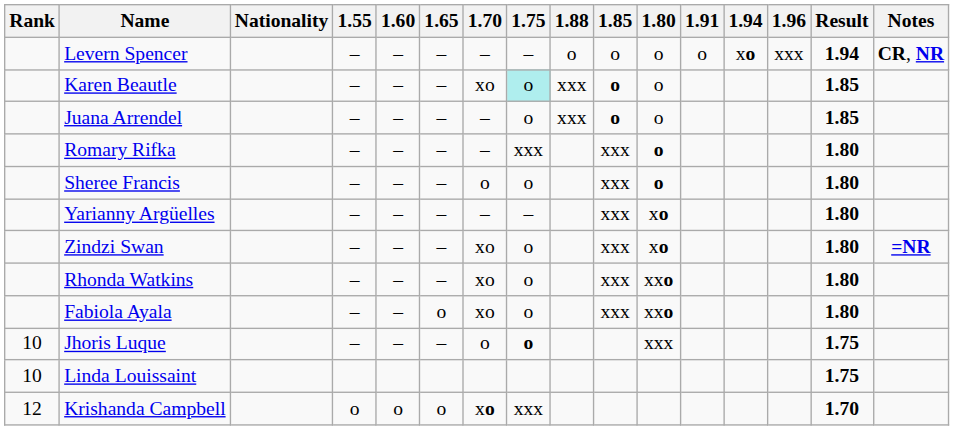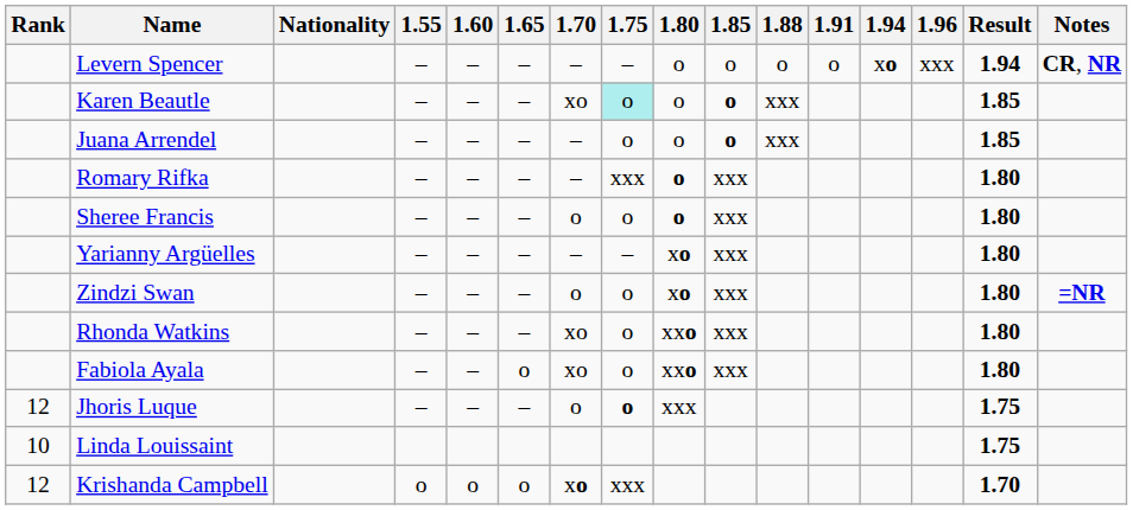 <table class="wikitable sortable" style="text-align:center;font-size:90%">
 <tr>
 <th>Rank</th>
 <th>Name</th>
 <th>Nationality</th>
 <th>1.55</th>
 <th>1.60</th>
 <th>1.65</th>
 <th>1.70</th>
 <th>1.75</th>
+<th>1.80</th>
+<th>1.85</th>
 <th>1.88</th>
-<th>1.85</th>
-<th>1.80</th>
 <th>1.91</th>
 <th>1.94</th>
 <th>1.96</th>
 <th>Result</th>
 <th>Notes</th>
 </tr>
 <tr>
 <td></td>
 <td align=left><a href='#'>Levern Spencer</a></td>
 <td align=left></td>
 <td>–</td>
 <td>–</td>
 <td>–</td>
 <td>–</td>
 <td>–</td>
 <td>o</td>
 <td>o</td>
 <td>o</td>
 <td>o</td>
 <td>x<strong>o</strong></td>
 <td>xxx</td>
 <td><strong>1.94</strong></td>
 <td><strong>CR</strong>, <strong><a href='#'>NR</a></strong></td>
 </tr>
 <tr>
 <td></td>
 <td align=left><a href='#'>Karen Beautle</a></td>
 <td align=left></td>
 <td>–</td>
 <td>–</td>
 <td>–</td>
 <td>xo</td>
 <td style="background: paleturquoise;">o</td>
+<td>o</td>
+<td><strong>o</strong></td>
 <td>xxx</td>
-<td><strong>o</strong></td>
-<td>o</td>
 <td></td>
 <td></td>
 <td></td>
 <td><strong>1.85</strong></td>
 <td></td>
 </tr>
 <tr>
 <td></td>
 <td align=left><a href='#'>Juana Arrendel</a></td>
 <td align=left></td>
 <td>–</td>
 <td>–</td>
 <td>–</td>
 <td>–</td>
 <td>o</td>
+<td>o</td>
+<td><strong>o</strong></td>
 <td>xxx</td>
-<td><strong>o</strong></td>
-<td>o</td>
 <td></td>
 <td></td>
 <td></td>
 <td><strong>1.85</strong></td>
 <td></td>
 </tr>
 <tr>
 <td></td>
 <td align=left><a href='#'>Romary Rifka</a></td>
 <td align=left></td>
 <td>–</td>
 <td>–</td>
 <td>–</td>
 <td>–</td>
 <td>xxx</td>
+<td><strong>o</strong></td>
+<td>xxx</td>
 <td></td>
-<td>xxx</td>
-<td><strong>o</strong></td>
 <td></td>
 <td></td>
 <td></td>
 <td><strong>1.80</strong></td>
 <td></td>
 </tr>
 <tr>
 <td></td>
 <td align=left><a href='#'>Sheree Francis</a></td>
 <td align=left></td>
 <td>–</td>
 <td>–</td>
 <td>–</td>
 <td>o</td>
 <td>o</td>
+<td><strong>o</strong></td>
+<td>xxx</td>
 <td></td>
-<td>xxx</td>
-<td><strong>o</strong></td>
 <td></td>
 <td></td>
 <td></td>
 <td><strong>1.80</strong></td>
 <td></td>
 </tr>
 <tr>
 <td></td>
 <td align=left><a href='#'>Yarianny Argüelles</a></td>
 <td align=left></td>
 <td>–</td>
 <td>–</td>
 <td>–</td>
 <td>–</td>
 <td>–</td>
+<td>x<strong>o</strong></td>
+<td>xxx</td>
 <td></td>
-<td>xxx</td>
-<td>x<strong>o</strong></td>
 <td></td>
 <td></td>
 <td></td>
 <td><strong>1.80</strong></td>
 <td></td>
 </tr>
 <tr>
 <td></td>
 <td align=left><a href='#'>Zindzi Swan</a></td>
 <td align=left></td>
 <td>–</td>
 <td>–</td>
 <td>–</td>
-<td>xo</td>
 <td>o</td>
+<td>o</td>
+<td>x<strong>o</strong></td>
+<td>xxx</td>
 <td></td>
-<td>xxx</td>
-<td>x<strong>o</strong></td>
 <td></td>
 <td></td>
 <td></td>
 <td><strong>1.80</strong></td>
 <td><strong><a href='#'>=NR</a></strong></td>
 </tr>
 <tr>
 <td></td>
 <td align=left><a href='#'>Rhonda Watkins</a></td>
 <td align=left></td>
 <td>–</td>
 <td>–</td>
 <td>–</td>
 <td>xo</td>
 <td>o</td>
+<td>xx<strong>o</strong></td>
+<td>xxx</td>
 <td></td>
-<td>xxx</td>
-<td>xx<strong>o</strong></td>
 <td></td>
 <td></td>
 <td></td>
 <td><strong>1.80</strong></td>
 <td></td>
 </tr>
 <tr>
 <td></td>
 <td align=left><a href='#'>Fabiola Ayala</a></td>
 <td align=left></td>
 <td>–</td>
 <td>–</td>
 <td>o</td>
 <td>xo</td>
 <td>o</td>
+<td>xx<strong>o</strong></td>
+<td>xxx</td>
 <td></td>
-<td>xxx</td>
-<td>xx<strong>o</strong></td>
 <td></td>
 <td></td>
 <td></td>
 <td><strong>1.80</strong></td>
 <td></td>
 </tr>
 <tr>
-<td>10</td>
+<td>12</td>
 <td align=left><a href='#'>Jhoris Luque</a></td>
 <td align=left></td>
 <td>–</td>
 <td>–</td>
 <td>–</td>
 <td>o</td>
 <td><strong>o</strong></td>
+<td>xxx</td>
 <td></td>
 <td></td>
-<td>xxx</td>
 <td></td>
 <td></td>
 <td></td>
 <td><strong>1.75</strong></td>
 <td></td>
 </tr>
 <tr>
 <td>10</td>
 <td align=left><a href='#'>Linda Louissaint</a></td>
 <td align=left></td>
 <td></td>
 <td></td>
 <td></td>
 <td></td>
 <td></td>
 <td></td>
 <td></td>
 <td></td>
 <td></td>
 <td></td>
 <td></td>
 <td><strong>1.75</strong></td>
 <td></td>
 </tr>
 <tr>
 <td>12</td>
 <td align=left><a href='#'>Krishanda Campbell</a></td>
 <td align=left></td>
 <td>o</td>
 <td>o</td>
 <td>o</td>
 <td>x<strong>o</strong></td>
 <td>xxx</td>
 <td></td>
 <td></td>
 <td></td>
 <td></td>
 <td></td>
 <td></td>
 <td><strong>1.70</strong></td>
 <td></td>
 </tr>
 </table>
